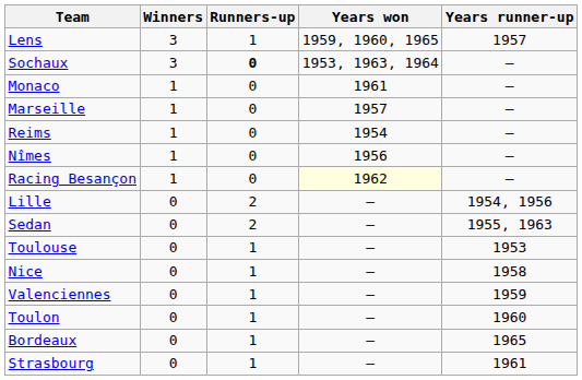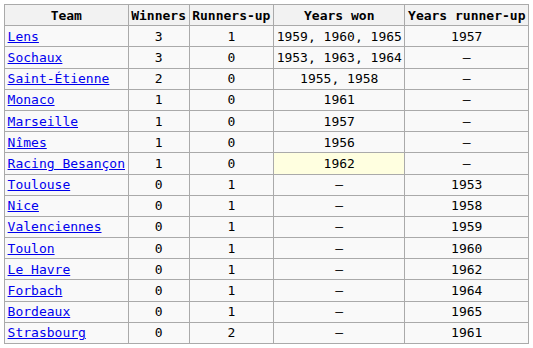 <table class="wikitable sortable" border="1">
 <tr>
 <th>Team</th>
 <th>Winners</th>
 <th>Runners-up</th>
 <th class="unsortable">Years won</th>
 <th class="unsortable">Years runner-up</th>
 </tr>
 <tr>
 <td><a href='#'>Lens</a></td>
 <td align=center>3</td>
 <td align=center>1</td>
 <td align=center>1959, 1960, 1965</td>
 <td align=center>1957</td>
 </tr>
 <tr>
 <td><a href='#'>Sochaux</a></td>
 <td align=center>3</td>
-<td align=center><strong>0</strong></td>
+<td align=center>0</td>
 <td align=center>1953, 1963, 1964</td>
+<td align=center>—</td>
+</tr>
+<tr>
+<td><a href='#'>Saint-Étienne</a></td>
+<td align=center>2</td>
+<td align=center>0</td>
+<td align=center>1955, 1958</td>
 <td align=center>—</td>
 </tr>
 <tr>
 <td><a href='#'>Monaco</a></td>
 <td align=center>1</td>
 <td align=center>0</td>
 <td align=center>1961</td>
 <td align=center>—</td>
 </tr>
 <tr>
 <td><a href='#'>Marseille</a></td>
 <td align=center>1</td>
 <td align=center>0</td>
 <td align=center>1957</td>
 <td align=center>—</td>
 </tr>
 <tr>
-<td><a href='#'>Reims</a></td>
-<td align=center>1</td>
-<td align=center>0</td>
-<td align=center>1954</td>
-<td align=center>—</td>
-</tr>
-<tr>
 <td><a href='#'>Nîmes</a></td>
 <td align=center>1</td>
 <td align=center>0</td>
 <td align=center>1956</td>
 <td align=center>—</td>
 </tr>
 <tr>
 <td><a href='#'>Racing Besançon</a></td>
 <td align=center>1</td>
 <td align=center>0</td>
 <td align=center style="background: lightyellow;">1962</td>
 <td align=center>—</td>
-</tr>
-<tr>
-<td><a href='#'>Lille</a></td>
-<td align=center>0</td>
-<td align=center>2</td>
-<td align=center>—</td>
-<td align=center>1954, 1956</td>
-</tr>
-<tr>
-<td><a href='#'>Sedan</a></td>
-<td align=center>0</td>
-<td align=center>2</td>
-<td align=center>—</td>
-<td align=center>1955, 1963</td>
 </tr>
 <tr>
 <td><a href='#'>Toulouse</a></td>
 <td align=center>0</td>
 <td align=center>1</td>
 <td align=center>—</td>
 <td align=center>1953</td>
 </tr>
 <tr>
 <td><a href='#'>Nice</a></td>
 <td align=center>0</td>
 <td align=center>1</td>
 <td align=center>—</td>
 <td align=center>1958</td>
 </tr>
 <tr>
 <td><a href='#'>Valenciennes</a></td>
 <td align=center>0</td>
 <td align=center>1</td>
 <td align=center>—</td>
 <td align=center>1959</td>
 </tr>
 <tr>
 <td><a href='#'>Toulon</a></td>
 <td align=center>0</td>
 <td align=center>1</td>
 <td align=center>—</td>
 <td align=center>1960</td>
 </tr>
 <tr>
+<td><a href='#'>Le Havre</a></td>
+<td align=center>0</td>
+<td align=center>1</td>
+<td align=center>—</td>
+<td align=center>1962</td>
+</tr>
+<tr>
+<td><a href='#'>Forbach</a></td>
+<td align=center>0</td>
+<td align=center>1</td>
+<td align=center>—</td>
+<td align=center>1964</td>
+</tr>
+<tr>
 <td><a href='#'>Bordeaux</a></td>
 <td align=center>0</td>
 <td align=center>1</td>
 <td align=center>—</td>
 <td align=center>1965</td>
 </tr>
 <tr>
 <td><a href='#'>Strasbourg</a></td>
 <td align=center>0</td>
-<td align=center>1</td>
+<td align=center>2</td>
 <td align=center>—</td>
 <td align=center>1961</td>
 </tr>
 </table>
